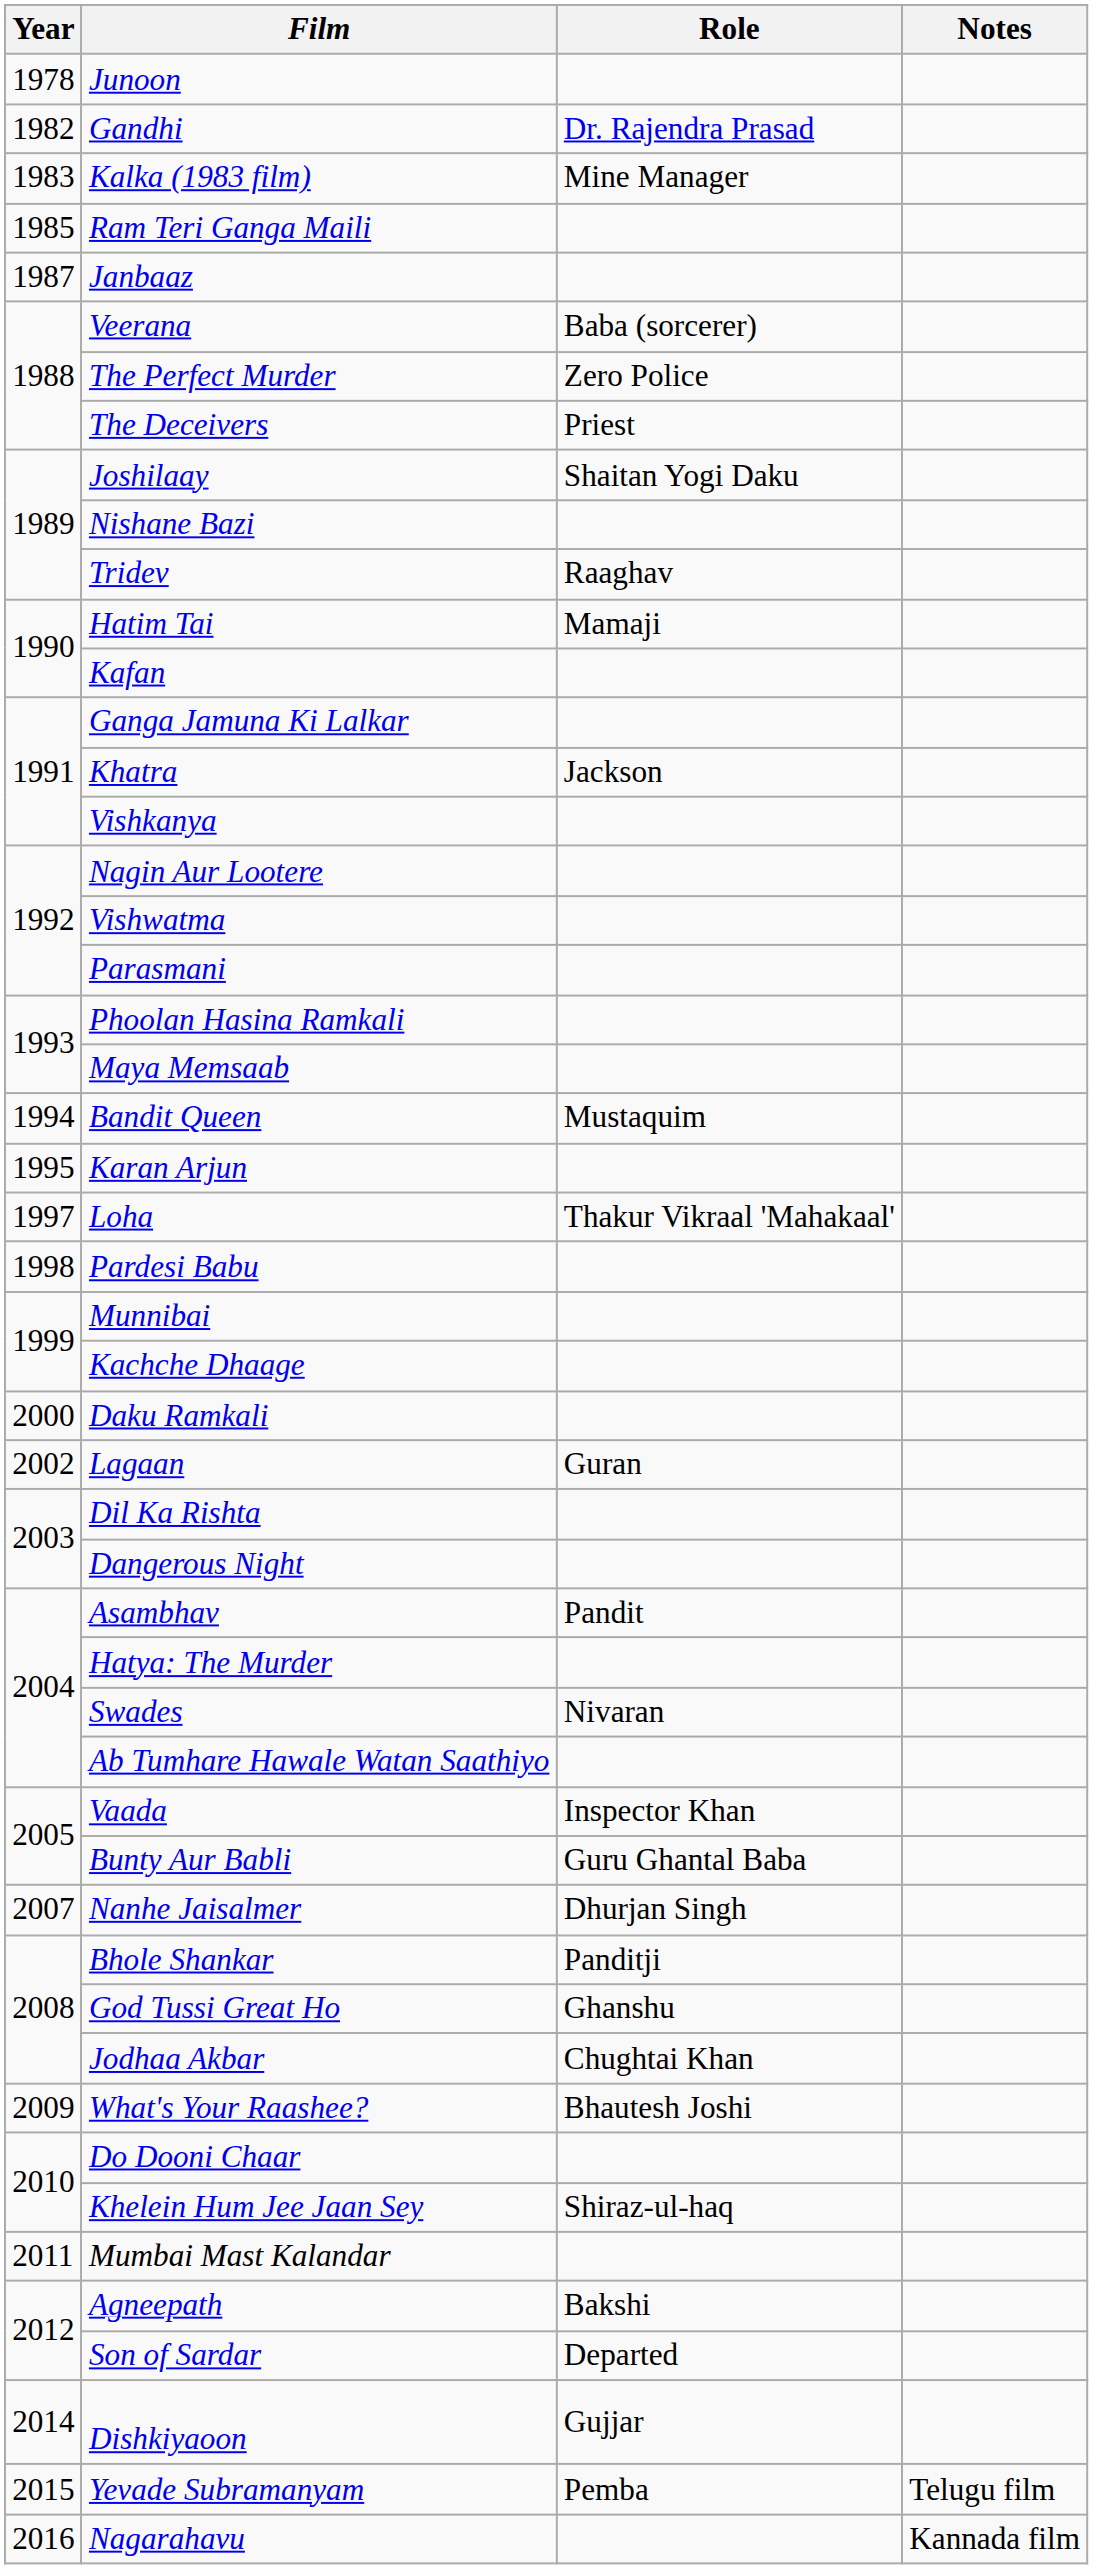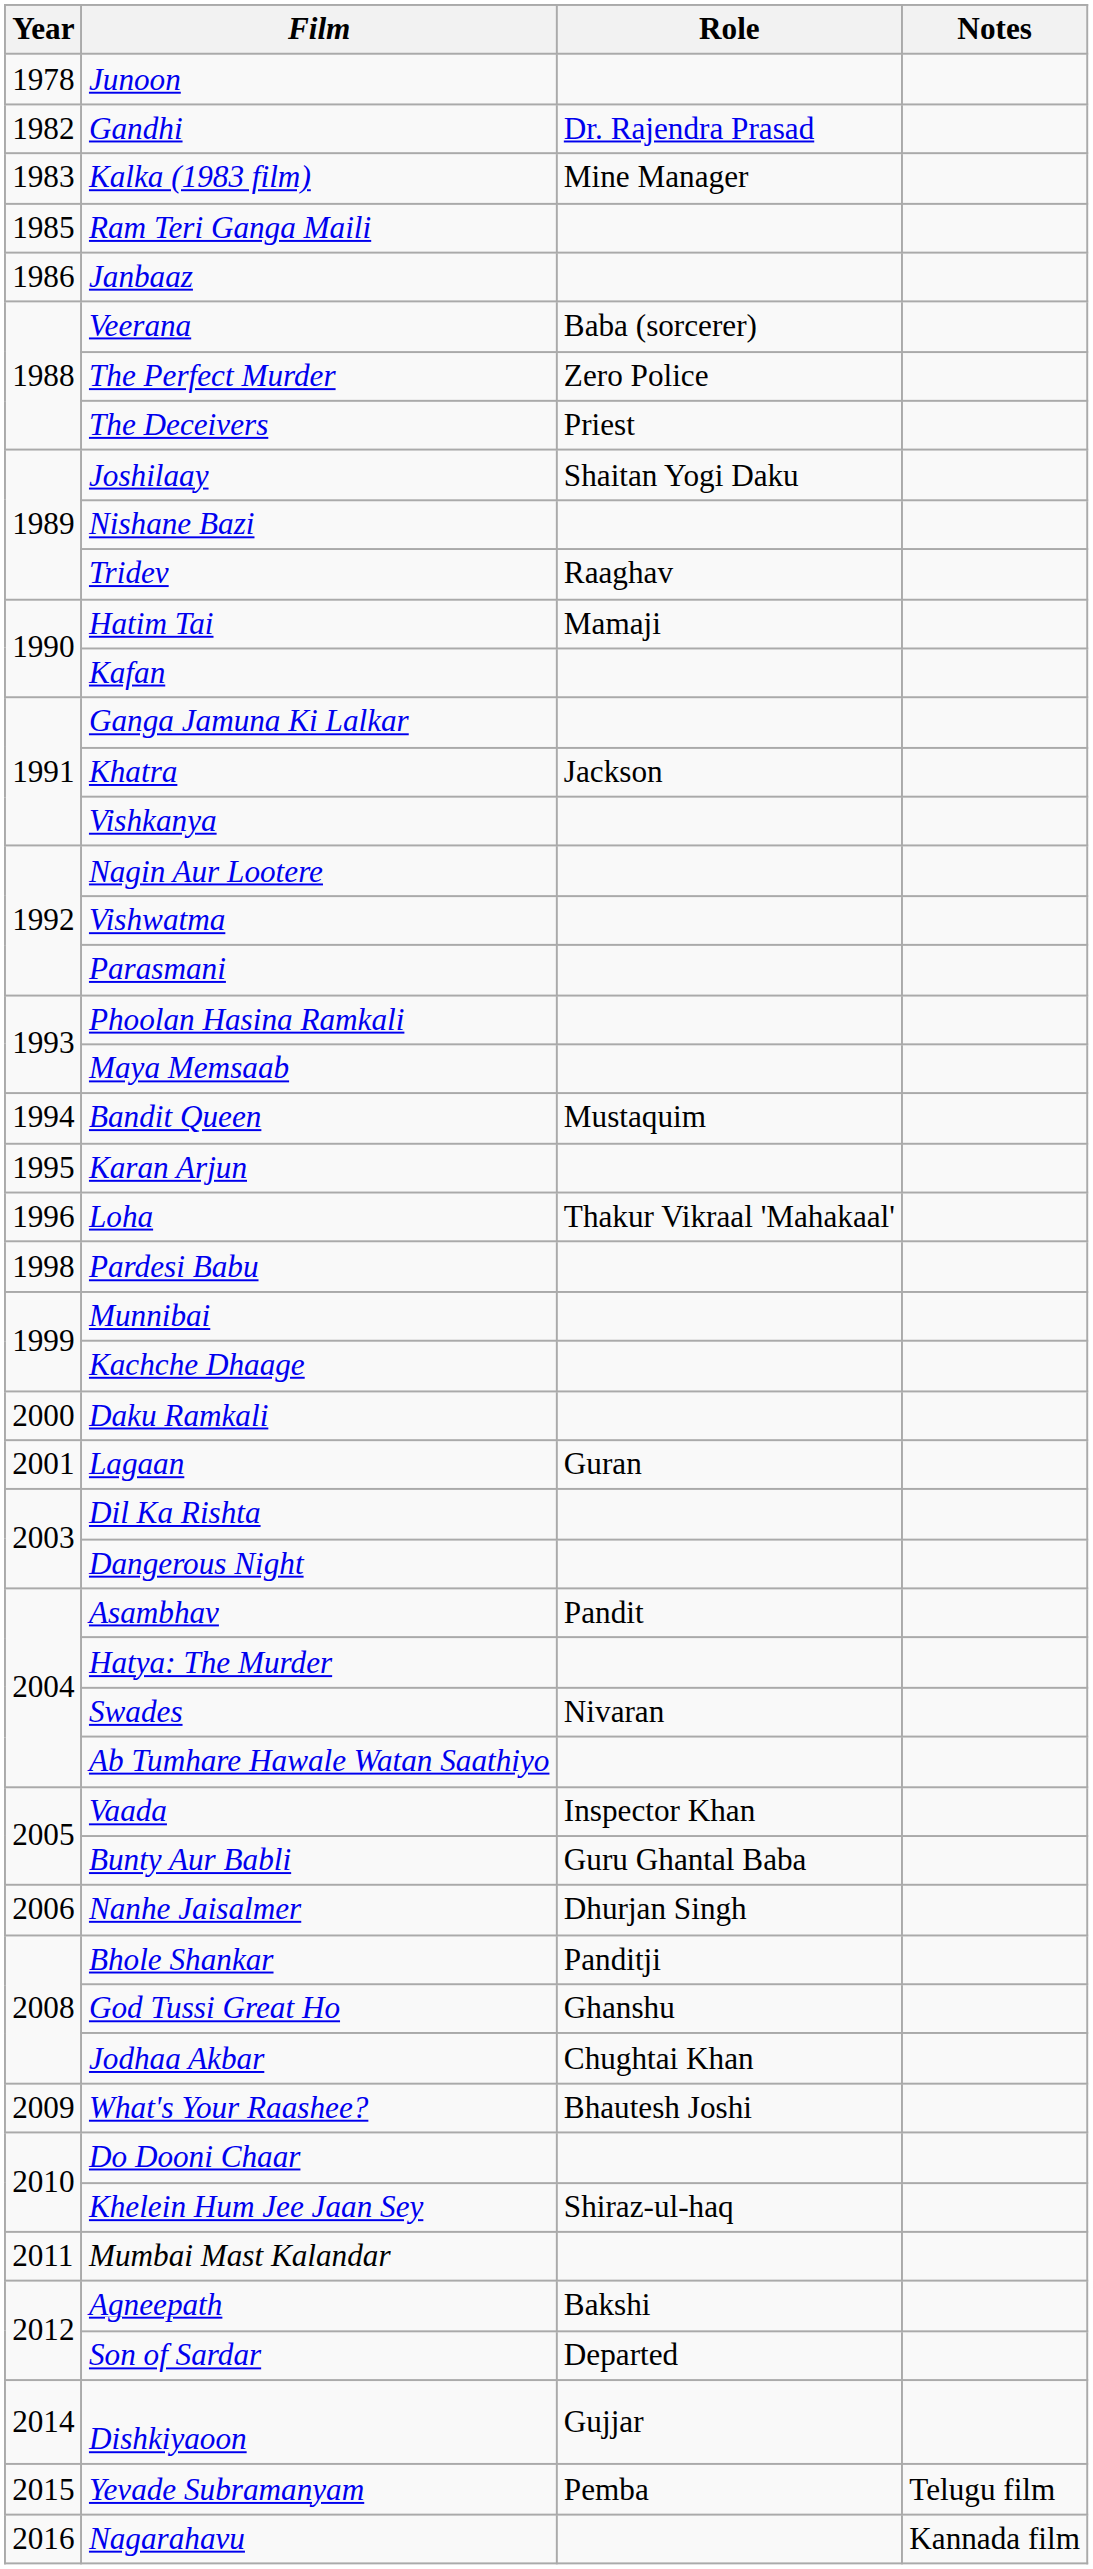 <table class="wikitable sortable">
 <tr>
 <th>Year</th>
 <th><em>Film</em></th>
 <th>Role</th>
 <th>Notes</th>
 </tr>
 <tr>
 <td>1978</td>
 <td><em><a href='#'>Junoon</a></em></td>
 <td></td>
 <td></td>
 </tr>
 <tr>
 <td>1982</td>
 <td><em><a href='#'>Gandhi</a></em></td>
 <td><a href='#'>Dr. Rajendra Prasad</a></td>
 <td></td>
 </tr>
 <tr>
 <td>1983</td>
 <td><em><a href='#'>Kalka (1983 film)</a></em></td>
 <td>Mine Manager</td>
 <td></td>
 </tr>
 <tr>
 <td>1985</td>
 <td><em><a href='#'>Ram Teri Ganga Maili</a></em></td>
 <td></td>
 <td></td>
 </tr>
 <tr>
-<td>1987</td>
+<td>1986</td>
 <td><em><a href='#'>Janbaaz</a></em></td>
 <td></td>
 <td></td>
 </tr>
 <tr>
 <td rowspan="3">1988</td>
 <td><em><a href='#'>Veerana</a></em></td>
 <td>Baba (sorcerer)</td>
 <td></td>
 </tr>
 <tr>
 <td><em><a href='#'>The Perfect Murder</a></em></td>
 <td>Zero Police</td>
 <td></td>
 </tr>
 <tr>
 <td><em><a href='#'>The Deceivers</a></em></td>
 <td>Priest</td>
 <td></td>
 </tr>
 <tr>
 <td rowspan="3">1989</td>
 <td><em><a href='#'>Joshilaay</a></em></td>
 <td>Shaitan Yogi Daku</td>
 <td></td>
 </tr>
 <tr>
 <td><em><a href='#'>Nishane Bazi</a></em></td>
 <td></td>
 <td></td>
 </tr>
 <tr>
 <td><em><a href='#'>Tridev</a></em></td>
 <td>Raaghav</td>
 <td></td>
 </tr>
 <tr>
 <td rowspan="2">1990</td>
 <td><em><a href='#'>Hatim Tai</a></em></td>
 <td>Mamaji</td>
 <td></td>
 </tr>
 <tr>
 <td><em><a href='#'>Kafan</a></em></td>
 <td></td>
 <td></td>
 </tr>
 <tr>
 <td rowspan="3">1991</td>
 <td><em><a href='#'>Ganga Jamuna Ki Lalkar</a></em></td>
 <td></td>
 <td></td>
 </tr>
 <tr>
 <td><em><a href='#'>Khatra</a></em></td>
 <td>Jackson</td>
 <td></td>
 </tr>
 <tr>
 <td><em><a href='#'>Vishkanya</a></em></td>
 <td></td>
 <td></td>
 </tr>
 <tr>
 <td rowspan="3">1992</td>
 <td><em><a href='#'>Nagin Aur Lootere</a></em></td>
 <td></td>
 <td></td>
 </tr>
 <tr>
 <td><em><a href='#'>Vishwatma</a></em></td>
 <td></td>
 <td></td>
 </tr>
 <tr>
 <td><em><a href='#'>Parasmani</a></em></td>
 <td></td>
 <td></td>
 </tr>
 <tr>
 <td rowspan="2">1993</td>
 <td><em><a href='#'>Phoolan Hasina Ramkali</a></em></td>
 <td></td>
 <td></td>
 </tr>
 <tr>
 <td><em><a href='#'>Maya Memsaab</a></em></td>
 <td></td>
 <td></td>
 </tr>
 <tr>
 <td>1994</td>
 <td><em><a href='#'>Bandit Queen</a></em></td>
 <td>Mustaquim</td>
 <td></td>
 </tr>
 <tr>
 <td>1995</td>
 <td><em><a href='#'>Karan Arjun</a></em></td>
 <td></td>
 <td></td>
 </tr>
 <tr>
-<td>1997</td>
+<td>1996</td>
 <td><em><a href='#'>Loha</a></em></td>
 <td>Thakur Vikraal 'Mahakaal'</td>
 <td></td>
 </tr>
 <tr>
 <td>1998</td>
 <td><em><a href='#'>Pardesi Babu</a></em></td>
 <td></td>
 <td></td>
 </tr>
 <tr>
 <td rowspan="2">1999</td>
 <td><em><a href='#'>Munnibai</a></em></td>
 <td></td>
 <td></td>
 </tr>
 <tr>
 <td><em><a href='#'>Kachche Dhaage</a></em></td>
 <td></td>
 <td></td>
 </tr>
 <tr>
 <td>2000</td>
 <td><em><a href='#'>Daku Ramkali</a></em></td>
 <td></td>
 <td></td>
 </tr>
 <tr>
-<td>2002</td>
+<td>2001</td>
 <td><em><a href='#'>Lagaan</a></em></td>
 <td>Guran</td>
 <td></td>
 </tr>
 <tr>
 <td rowspan="2">2003</td>
 <td><em><a href='#'>Dil Ka Rishta</a></em></td>
 <td></td>
 <td></td>
 </tr>
 <tr>
 <td><em><a href='#'>Dangerous Night</a></em></td>
 <td></td>
 <td></td>
 </tr>
 <tr>
 <td rowspan="4">2004</td>
 <td><em><a href='#'>Asambhav</a></em></td>
 <td>Pandit</td>
 <td></td>
 </tr>
 <tr>
 <td><em><a href='#'>Hatya: The Murder</a></em></td>
 <td></td>
 <td></td>
 </tr>
 <tr>
 <td><em><a href='#'>Swades</a></em></td>
 <td>Nivaran</td>
 <td></td>
 </tr>
 <tr>
 <td><em><a href='#'>Ab Tumhare Hawale Watan Saathiyo</a></em></td>
 <td></td>
 <td></td>
 </tr>
 <tr>
 <td rowspan="2">2005</td>
 <td><em><a href='#'>Vaada</a></em></td>
 <td>Inspector Khan</td>
 <td></td>
 </tr>
 <tr>
 <td><em><a href='#'>Bunty Aur Babli</a></em></td>
 <td>Guru Ghantal Baba</td>
 <td></td>
 </tr>
 <tr>
-<td>2007</td>
+<td>2006</td>
 <td><em><a href='#'>Nanhe Jaisalmer</a></em></td>
 <td>Dhurjan Singh</td>
 <td></td>
 </tr>
 <tr>
 <td rowspan="3">2008</td>
 <td><em><a href='#'>Bhole Shankar</a></em></td>
 <td>Panditji</td>
 <td></td>
 </tr>
 <tr>
 <td><em><a href='#'>God Tussi Great Ho</a></em></td>
 <td>Ghanshu</td>
 <td></td>
 </tr>
 <tr>
 <td><em><a href='#'>Jodhaa Akbar</a></em></td>
 <td>Chughtai Khan</td>
 <td></td>
 </tr>
 <tr>
 <td>2009</td>
 <td><em><a href='#'>What's Your Raashee?</a></em></td>
 <td>Bhautesh Joshi</td>
 <td></td>
 </tr>
 <tr>
 <td rowspan="2">2010</td>
 <td><em><a href='#'>Do Dooni Chaar</a></em></td>
 <td></td>
 <td></td>
 </tr>
 <tr>
 <td><em><a href='#'>Khelein Hum Jee Jaan Sey</a></em></td>
 <td>Shiraz-ul-haq</td>
 <td></td>
 </tr>
 <tr>
 <td>2011</td>
 <td><em>Mumbai Mast Kalandar</em></td>
 <td></td>
 <td></td>
 </tr>
 <tr>
 <td rowspan="2">2012</td>
 <td><em><a href='#'>Agneepath</a></em></td>
 <td>Bakshi</td>
 <td></td>
 </tr>
 <tr>
 <td><em><a href='#'>Son of Sardar</a></em></td>
 <td>Departed</td>
 <td></td>
 </tr>
 <tr>
 <td>2014</td>
 <td><br><em><a href='#'>Dishkiyaoon</a></em></td>
 <td>Gujjar</td>
 <td></td>
 </tr>
 <tr>
 <td>2015</td>
 <td><em><a href='#'>Yevade Subramanyam</a></em></td>
 <td>Pemba</td>
 <td>Telugu film</td>
 </tr>
 <tr>
 <td>2016</td>
 <td><em><a href='#'>Nagarahavu</a></em></td>
 <td></td>
 <td>Kannada film</td>
 </tr>
 </table>
